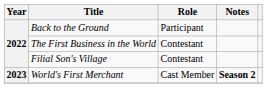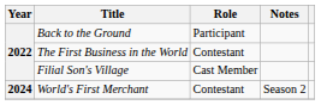 <table class="wikitable sortable plainrowheaders">
 <tr>
 <th scope="col">Year</th>
 <th scope="col">Title</th>
 <th scope="col">Role</th>
 <th scope="col">Notes</th>
 <th scope="col" class="unsortable"></th>
 </tr>
 <tr>
 <th scope="row" rowspan=3>2022</th>
 <td><em>Back to the Ground</em></td>
 <td>Participant</td>
 <td></td>
 <td></td>
 </tr>
 <tr>
 <td><em>The First Business in the World</em></td>
 <td>Contestant</td>
 <td></td>
 <td></td>
 </tr>
 <tr>
 <td><em>Filial Son's Village</em></td>
-<td>Contestant</td>
+<td>Cast Member</td>
 <td></td>
 <td></td>
 </tr>
 <tr>
-<th scope="row">2023</th>
+<th scope="row">2024</th>
 <td><em>World's First Merchant</em></td>
-<td>Cast Member</td>
-<td><strong>Season 2</strong></td>
+<td>Contestant</td>
+<td>Season 2</td>
 <td></td>
 </tr>
 <tr>
 </tr>
 </table>
